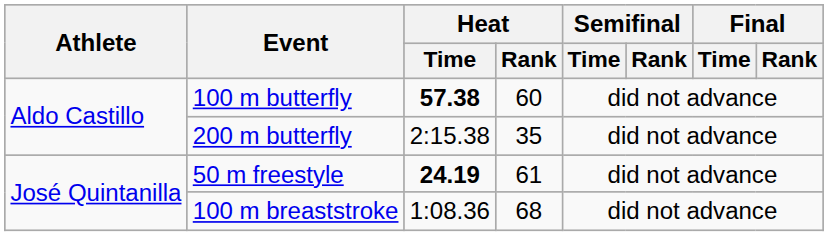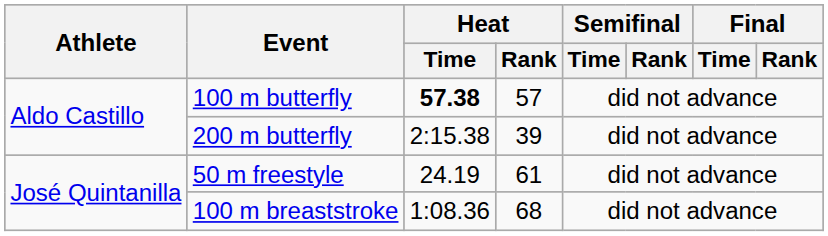 <table class=wikitable style="font-size:90%">
 <tr>
 <th rowspan="2">Athlete</th>
 <th rowspan="2">Event</th>
 <th colspan="2">Heat</th>
 <th colspan="2">Semifinal</th>
 <th colspan="2">Final</th>
 </tr>
 <tr style="font-size:95%">
 <th>Time</th>
 <th>Rank</th>
 <th>Time</th>
 <th>Rank</th>
 <th>Time</th>
 <th>Rank</th>
 </tr>
 <tr align=center>
 <td align=left rowspan=2><a href='#'>Aldo Castillo</a></td>
 <td align=left><a href='#'>100 m butterfly</a></td>
 <td><strong>57.38</strong></td>
-<td>60</td>
+<td>57</td>
 <td colspan=4>did not advance</td>
 </tr>
 <tr align=center>
 <td align=left><a href='#'>200 m butterfly</a></td>
 <td>2:15.38</td>
-<td>35</td>
+<td>39</td>
 <td colspan=4>did not advance</td>
 </tr>
 <tr align=center>
 <td align=left rowspan=2><a href='#'>José Quintanilla</a></td>
 <td align=left><a href='#'>50 m freestyle</a></td>
-<td><strong>24.19</strong></td>
+<td>24.19</td>
 <td>61</td>
 <td colspan=4>did not advance</td>
 </tr>
 <tr align=center>
 <td align=left><a href='#'>100 m breaststroke</a></td>
 <td>1:08.36</td>
 <td>68</td>
 <td colspan=4>did not advance</td>
 </tr>
 </table>
